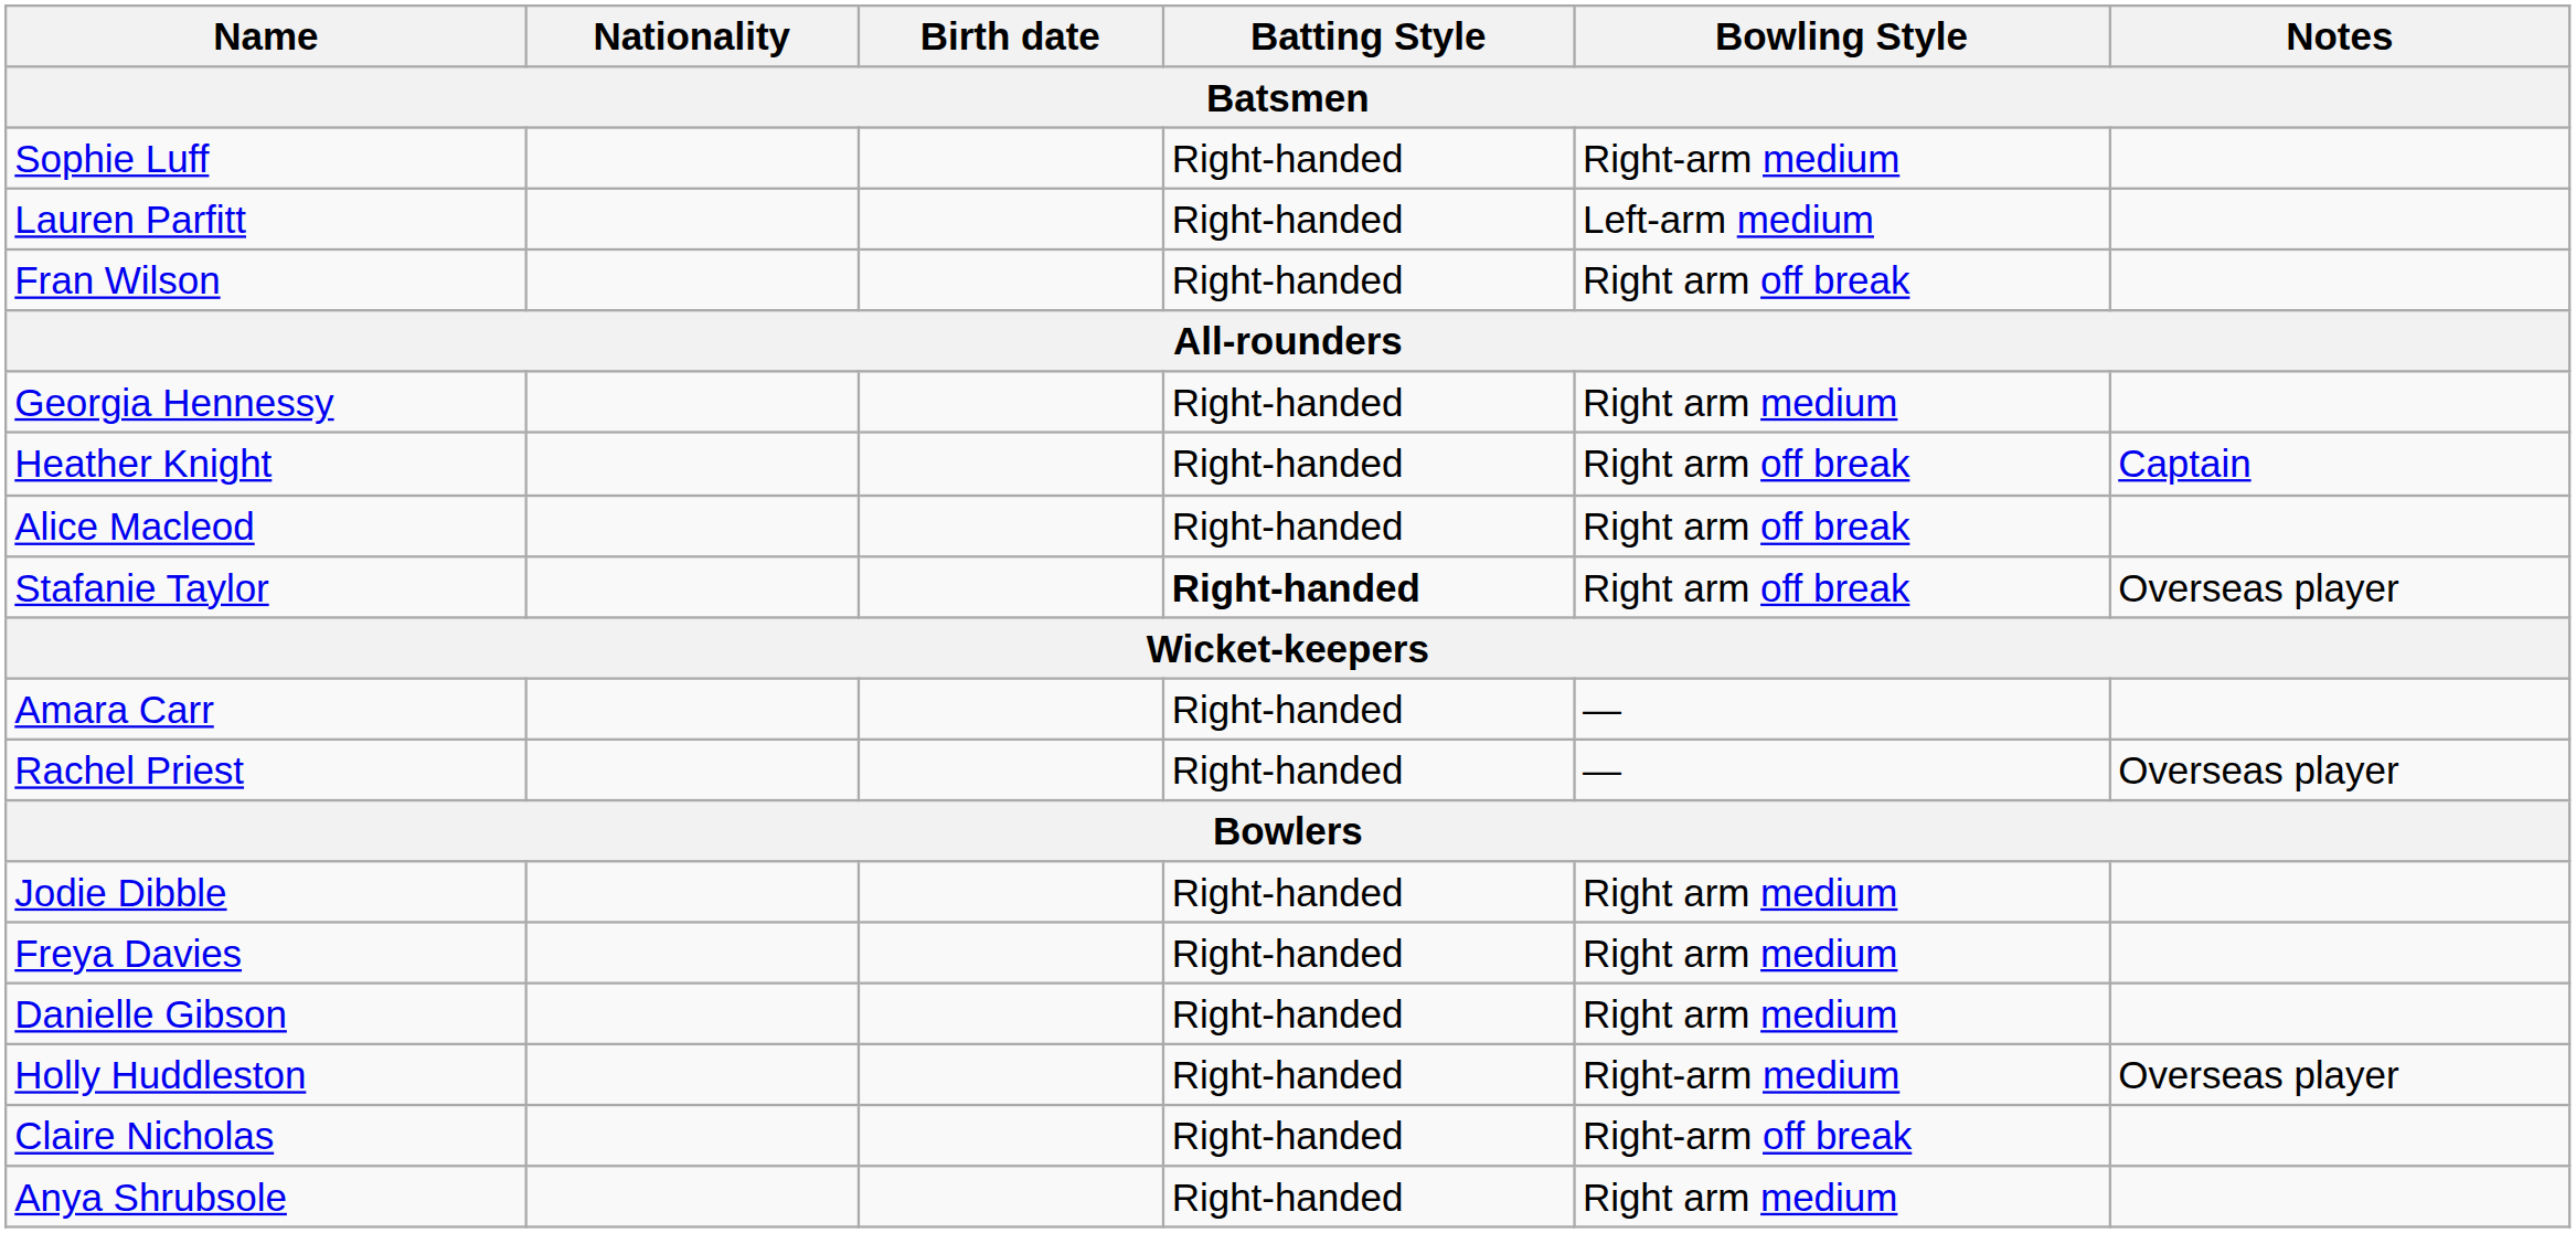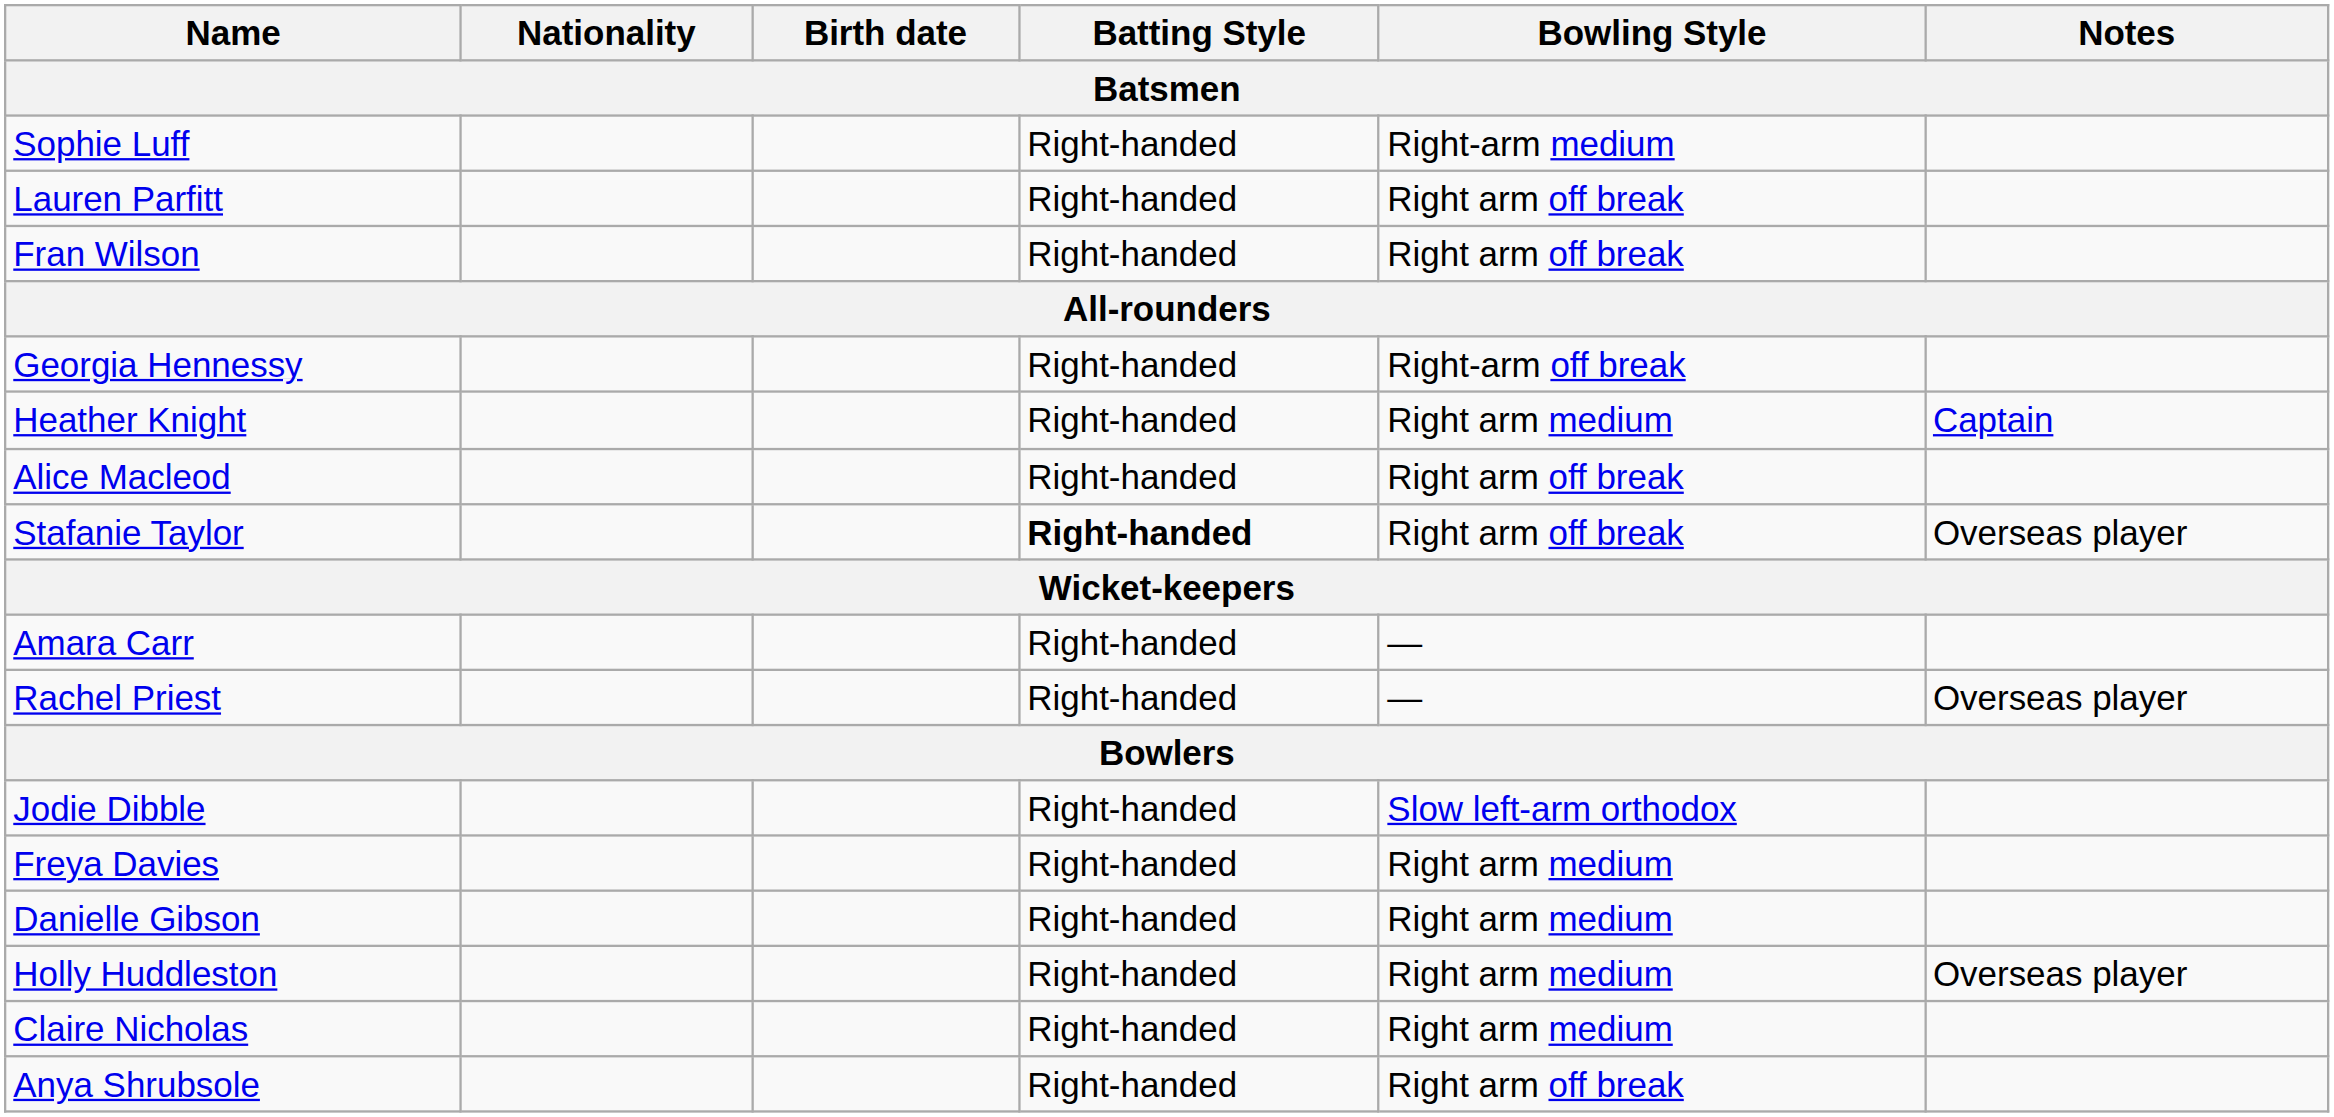 <table class="wikitable"  style="font-size:95%; width:80%;">
 <tr>
 <th>Name</th>
 <th>Nationality</th>
 <th>Birth date</th>
 <th>Batting Style</th>
 <th>Bowling Style</th>
 <th>Notes</th>
 </tr>
 <tr>
 <th colspan="7">Batsmen</th>
 </tr>
 <tr>
 <td><a href='#'>Sophie Luff</a></td>
 <td></td>
 <td></td>
 <td>Right-handed</td>
 <td>Right-arm <a href='#'>medium</a></td>
 <td></td>
 </tr>
 <tr>
 <td><a href='#'>Lauren Parfitt</a></td>
 <td></td>
 <td></td>
 <td>Right-handed</td>
-<td>Left-arm <a href='#'>medium</a></td>
+<td>Right arm <a href='#'>off break</a></td>
 <td></td>
 </tr>
 <tr>
 <td><a href='#'>Fran Wilson</a></td>
 <td></td>
 <td></td>
 <td>Right-handed</td>
 <td>Right arm <a href='#'>off break</a></td>
 <td></td>
 </tr>
 <tr>
 <th colspan="7">All-rounders</th>
 </tr>
 <tr>
 <td><a href='#'>Georgia Hennessy</a></td>
 <td></td>
 <td></td>
 <td>Right-handed</td>
-<td>Right arm <a href='#'>medium</a></td>
+<td>Right-arm <a href='#'>off break</a></td>
 <td></td>
 </tr>
 <tr>
 <td><a href='#'>Heather Knight</a></td>
 <td></td>
 <td></td>
 <td>Right-handed</td>
-<td>Right arm <a href='#'>off break</a></td>
+<td>Right arm <a href='#'>medium</a></td>
 <td><a href='#'>Captain</a></td>
 </tr>
 <tr>
 <td><a href='#'>Alice Macleod</a></td>
 <td></td>
 <td></td>
 <td>Right-handed</td>
 <td>Right arm <a href='#'>off break</a></td>
 <td></td>
 </tr>
 <tr>
 <td><a href='#'>Stafanie Taylor</a></td>
 <td></td>
 <td></td>
 <td><strong>Right-handed</strong></td>
 <td>Right arm <a href='#'>off break</a></td>
 <td>Overseas player</td>
 </tr>
 <tr>
 <th colspan="7">Wicket-keepers</th>
 </tr>
 <tr>
 <td><a href='#'>Amara Carr</a></td>
 <td></td>
 <td></td>
 <td>Right-handed</td>
 <td>—</td>
 <td></td>
 </tr>
 <tr>
 <td><a href='#'>Rachel Priest</a></td>
 <td></td>
 <td></td>
 <td>Right-handed</td>
 <td>—</td>
 <td>Overseas player</td>
 </tr>
 <tr>
 <th colspan="7">Bowlers</th>
 </tr>
 <tr>
 <td><a href='#'>Jodie Dibble</a></td>
 <td></td>
 <td></td>
 <td>Right-handed</td>
-<td>Right arm <a href='#'>medium</a></td>
+<td><a href='#'>Slow left-arm orthodox</a></td>
 <td></td>
 </tr>
 <tr>
 <td><a href='#'>Freya Davies</a></td>
 <td></td>
 <td></td>
 <td>Right-handed</td>
 <td>Right arm <a href='#'>medium</a></td>
 <td></td>
 </tr>
 <tr>
 <td><a href='#'>Danielle Gibson</a></td>
 <td></td>
 <td></td>
 <td>Right-handed</td>
 <td>Right arm <a href='#'>medium</a></td>
 <td></td>
 </tr>
 <tr>
 <td><a href='#'>Holly Huddleston</a></td>
 <td></td>
 <td></td>
 <td>Right-handed</td>
-<td>Right-arm <a href='#'>medium</a></td>
+<td>Right arm <a href='#'>medium</a></td>
 <td>Overseas player</td>
 </tr>
 <tr>
 <td><a href='#'>Claire Nicholas</a></td>
 <td></td>
 <td></td>
 <td>Right-handed</td>
-<td>Right-arm <a href='#'>off break</a></td>
+<td>Right arm <a href='#'>medium</a></td>
 <td></td>
 </tr>
 <tr>
 <td><a href='#'>Anya Shrubsole</a></td>
 <td></td>
 <td></td>
 <td>Right-handed</td>
-<td>Right arm <a href='#'>medium</a></td>
+<td>Right arm <a href='#'>off break</a></td>
 <td></td>
 </tr>
 </table>
